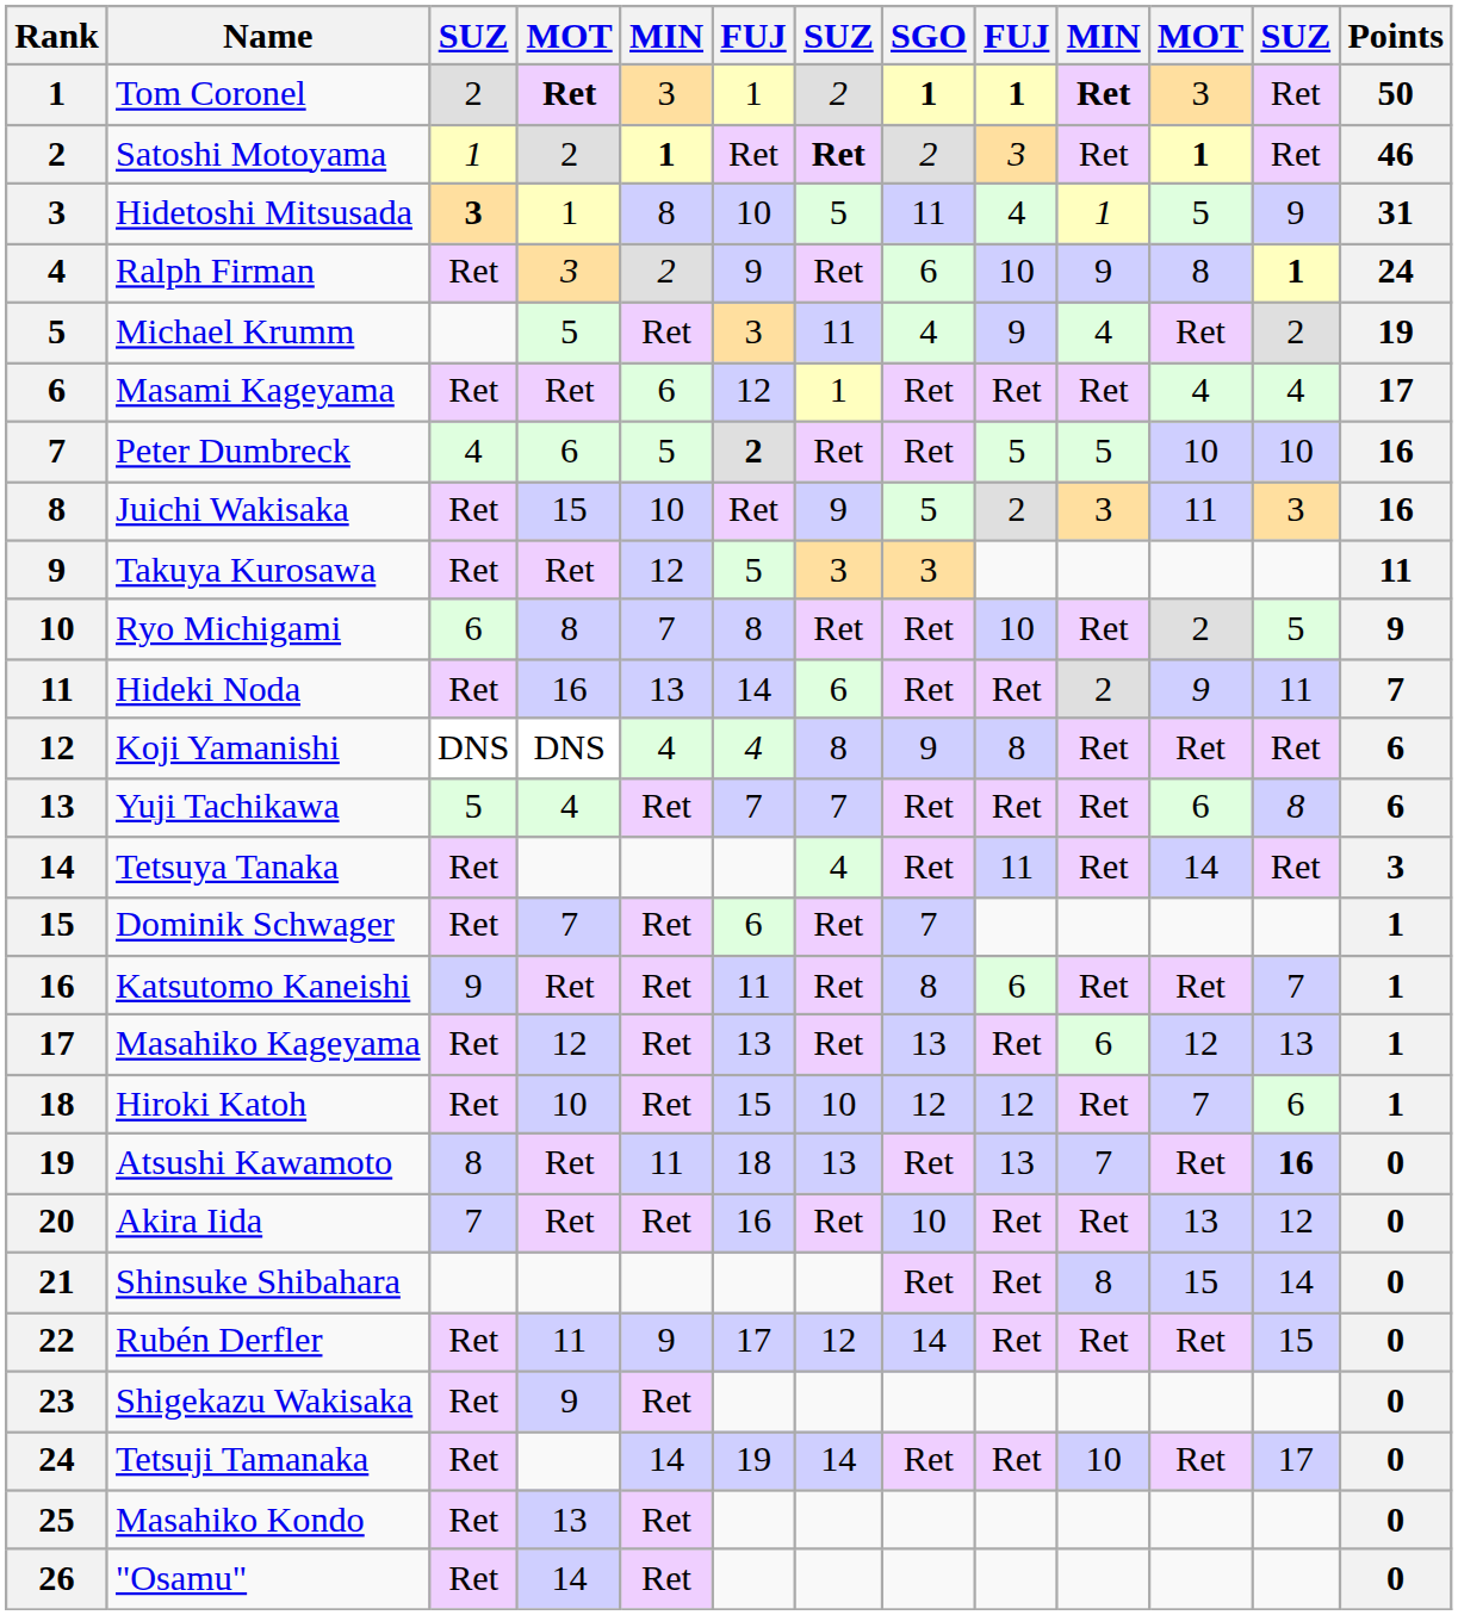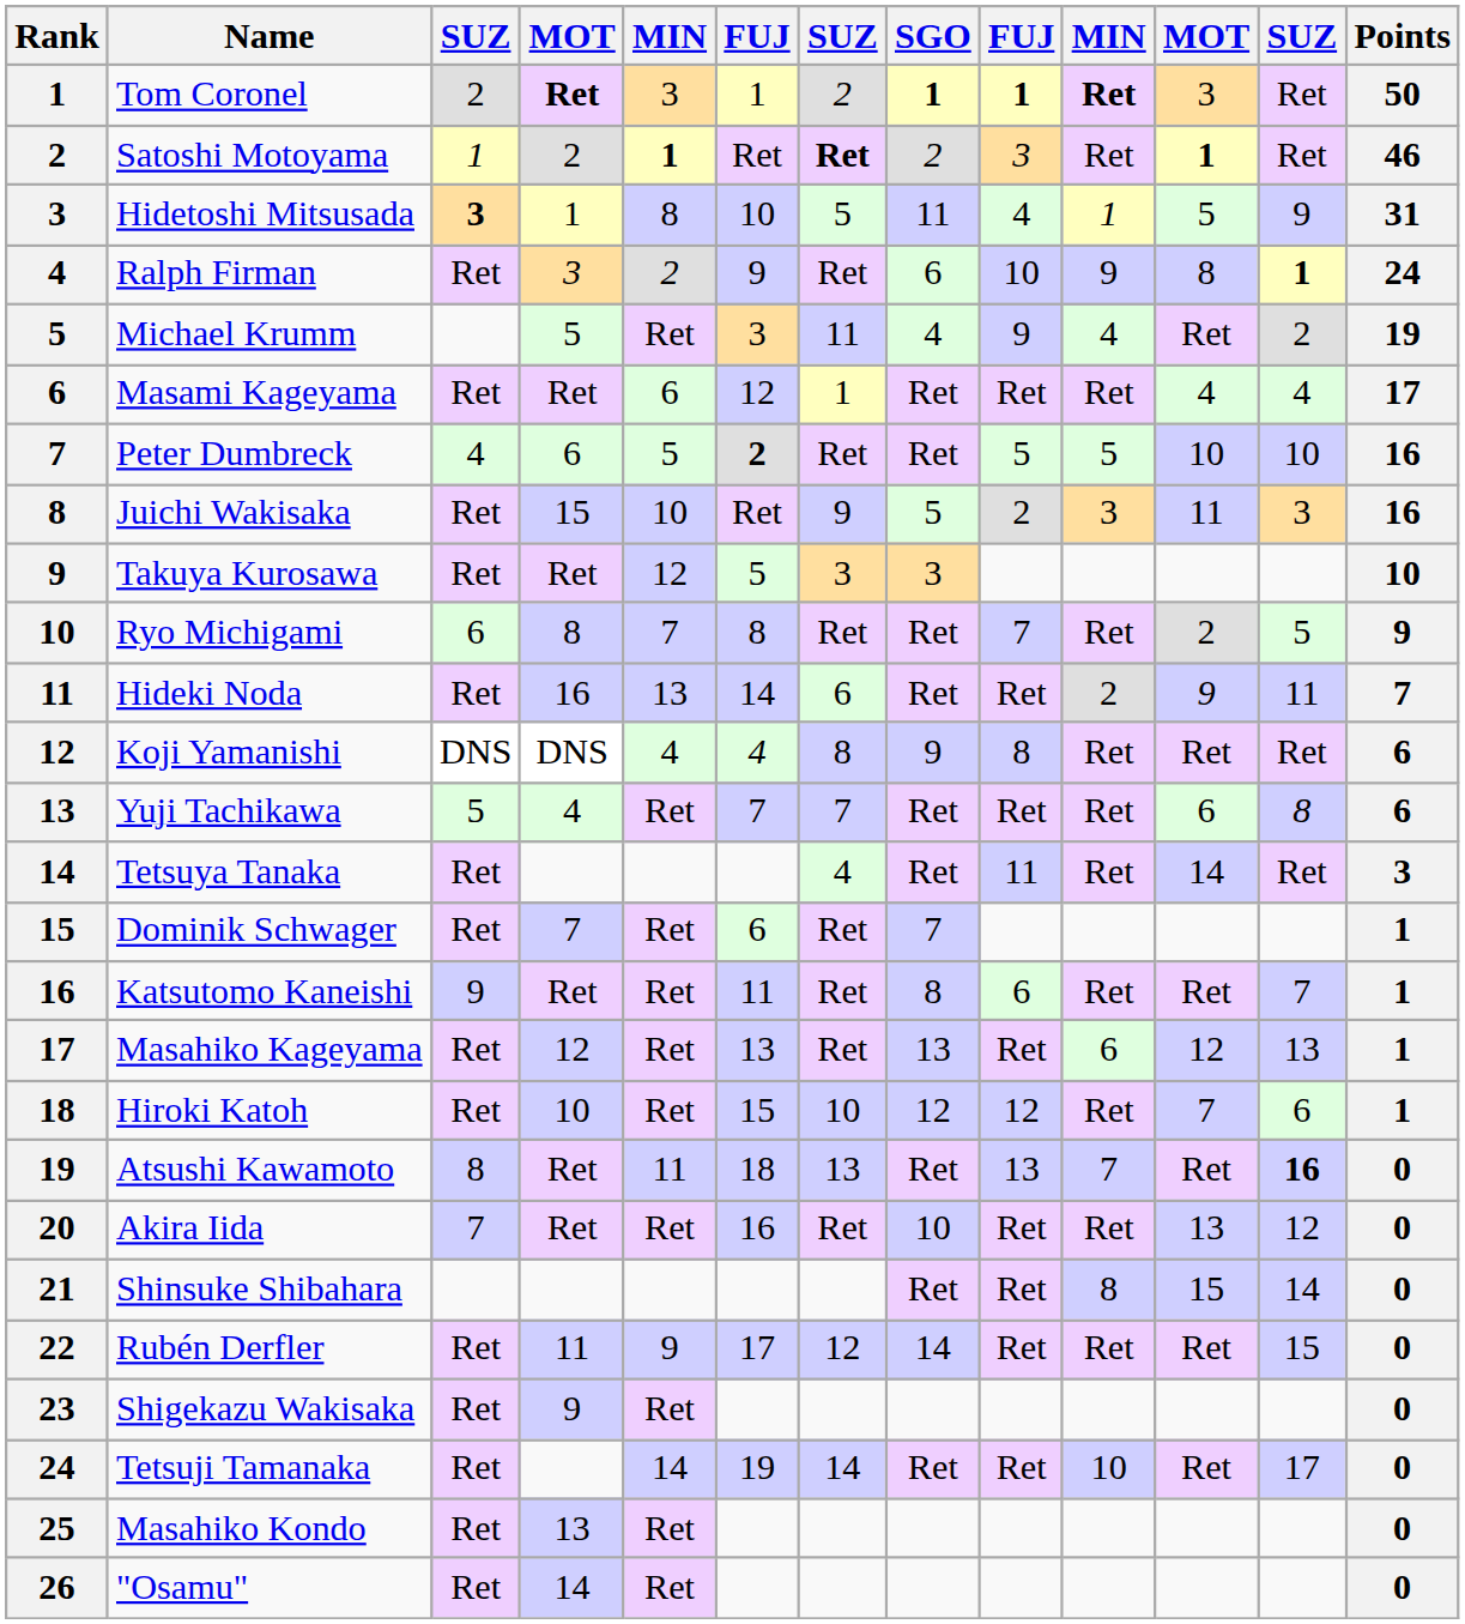 <table class="wikitable" style="font-size: 85%; text-align:center">
 <tr>
 <th>Rank</th>
 <th>Name</th>
 <th><a href='#'>SUZ</a></th>
 <th><a href='#'>MOT</a></th>
 <th><a href='#'>MIN</a></th>
 <th><a href='#'>FUJ</a></th>
 <th><a href='#'>SUZ</a></th>
 <th><a href='#'>SGO</a></th>
 <th><a href='#'>FUJ</a></th>
 <th><a href='#'>MIN</a></th>
 <th><a href='#'>MOT</a></th>
 <th><a href='#'>SUZ</a></th>
 <th>Points</th>
 </tr>
 <tr>
 <th>1</th>
 <td align="left"> <a href='#'>Tom Coronel</a></td>
 <td style="background:#DFDFDF;">2</td>
 <td style="background:#EFCFFF;"><strong>Ret</strong></td>
 <td style="background:#FFDF9F;">3</td>
 <td style="background:#FFFFBF;">1</td>
 <td style="background:#DFDFDF;"><em>2</em></td>
 <td style="background:#FFFFBF;"><strong>1</strong></td>
 <td style="background:#FFFFBF;"><strong>1</strong></td>
 <td style="background:#EFCFFF;"><strong>Ret</strong></td>
 <td style="background:#FFDF9F;">3</td>
 <td style="background:#EFCFFF;">Ret</td>
 <th>50</th>
 </tr>
 <tr>
 <th>2</th>
 <td align="left"> <a href='#'>Satoshi Motoyama</a></td>
 <td style="background:#FFFFBF;"><em>1</em></td>
 <td style="background:#DFDFDF;">2</td>
 <td style="background:#FFFFBF;"><strong>1</strong></td>
 <td style="background:#EFCFFF;">Ret</td>
 <td style="background:#EFCFFF;"><strong>Ret</strong></td>
 <td style="background:#DFDFDF;"><em>2</em></td>
 <td style="background:#FFDF9F;"><em>3</em></td>
 <td style="background:#EFCFFF;">Ret</td>
 <td style="background:#FFFFBF;"><strong>1</strong></td>
 <td style="background:#EFCFFF;">Ret</td>
 <th>46</th>
 </tr>
 <tr>
 <th>3</th>
 <td align="left"> <a href='#'>Hidetoshi Mitsusada</a></td>
 <td style="background:#FFDF9F;"><strong>3</strong></td>
 <td style="background:#FFFFBF;">1</td>
 <td style="background:#CFCFFF;">8</td>
 <td style="background:#CFCFFF;">10</td>
 <td style="background:#DFFFDF;">5</td>
 <td style="background:#CFCFFF;">11</td>
 <td style="background:#DFFFDF;">4</td>
 <td style="background:#FFFFBF;"><em>1</em></td>
 <td style="background:#DFFFDF;">5</td>
 <td style="background:#CFCFFF;">9</td>
 <th>31</th>
 </tr>
 <tr>
 <th>4</th>
 <td align="left"> <a href='#'>Ralph Firman</a></td>
 <td style="background:#EFCFFF;">Ret</td>
 <td style="background:#FFDF9F;"><em>3</em></td>
 <td style="background:#DFDFDF;"><em>2</em></td>
 <td style="background:#CFCFFF;">9</td>
 <td style="background:#EFCFFF;">Ret</td>
 <td style="background:#DFFFDF;">6</td>
 <td style="background:#CFCFFF;">10</td>
 <td style="background:#CFCFFF;">9</td>
 <td style="background:#CFCFFF;">8</td>
 <td style="background:#FFFFBF;"><strong>1</strong></td>
 <th>24</th>
 </tr>
 <tr>
 <th>5</th>
 <td align="left"> <a href='#'>Michael Krumm</a></td>
 <td></td>
 <td style="background:#DFFFDF;">5</td>
 <td style="background:#EFCFFF;">Ret</td>
 <td style="background:#FFDF9F;">3</td>
 <td style="background:#CFCFFF;">11</td>
 <td style="background:#DFFFDF;">4</td>
 <td style="background:#CFCFFF;">9</td>
 <td style="background:#DFFFDF;">4</td>
 <td style="background:#EFCFFF;">Ret</td>
 <td style="background:#DFDFDF;">2</td>
 <th>19</th>
 </tr>
 <tr>
 <th>6</th>
 <td align="left"> <a href='#'>Masami Kageyama</a></td>
 <td style="background:#EFCFFF;">Ret</td>
 <td style="background:#EFCFFF;">Ret</td>
 <td style="background:#DFFFDF;">6</td>
 <td style="background:#CFCFFF;">12</td>
 <td style="background:#FFFFBF;">1</td>
 <td style="background:#EFCFFF;">Ret</td>
 <td style="background:#EFCFFF;">Ret</td>
 <td style="background:#EFCFFF;">Ret</td>
 <td style="background:#DFFFDF;">4</td>
 <td style="background:#DFFFDF;">4</td>
 <th>17</th>
 </tr>
 <tr>
 <th>7</th>
 <td align="left"> <a href='#'>Peter Dumbreck</a></td>
 <td style="background:#DFFFDF;">4</td>
 <td style="background:#DFFFDF;">6</td>
 <td style="background:#DFFFDF;">5</td>
 <td style="background:#DFDFDF;"><strong>2</strong></td>
 <td style="background:#EFCFFF;">Ret</td>
 <td style="background:#EFCFFF;">Ret</td>
 <td style="background:#DFFFDF;">5</td>
 <td style="background:#DFFFDF;">5</td>
 <td style="background:#CFCFFF;">10</td>
 <td style="background:#CFCFFF;">10</td>
 <th>16</th>
 </tr>
 <tr>
 <th>8</th>
 <td align="left"> <a href='#'>Juichi Wakisaka</a></td>
 <td style="background:#EFCFFF;">Ret</td>
 <td style="background:#CFCFFF;">15</td>
 <td style="background:#CFCFFF;">10</td>
 <td style="background:#EFCFFF;">Ret</td>
 <td style="background:#CFCFFF;">9</td>
 <td style="background:#DFFFDF;">5</td>
 <td style="background:#DFDFDF;">2</td>
 <td style="background:#FFDF9F;">3</td>
 <td style="background:#CFCFFF;">11</td>
 <td style="background:#FFDF9F;">3</td>
 <th>16</th>
 </tr>
 <tr>
 <th>9</th>
 <td align="left"> <a href='#'>Takuya Kurosawa</a></td>
 <td style="background:#EFCFFF;">Ret</td>
 <td style="background:#EFCFFF;">Ret</td>
 <td style="background:#CFCFFF;">12</td>
 <td style="background:#DFFFDF;">5</td>
 <td style="background:#FFDF9F;">3</td>
 <td style="background:#FFDF9F;">3</td>
 <td></td>
 <td></td>
 <td></td>
 <td></td>
-<th>11</th>
+<th>10</th>
 </tr>
 <tr>
 <th>10</th>
 <td align="left"> <a href='#'>Ryo Michigami</a></td>
 <td style="background:#DFFFDF;">6</td>
 <td style="background:#CFCFFF;">8</td>
 <td style="background:#CFCFFF;">7</td>
 <td style="background:#CFCFFF;">8</td>
 <td style="background:#EFCFFF;">Ret</td>
 <td style="background:#EFCFFF;">Ret</td>
-<td style="background:#CFCFFF;">10</td>
+<td style="background:#CFCFFF;">7</td>
 <td style="background:#EFCFFF;">Ret</td>
 <td style="background:#DFDFDF;">2</td>
 <td style="background:#DFFFDF;">5</td>
 <th>9</th>
 </tr>
 <tr>
 <th>11</th>
 <td align="left"> <a href='#'>Hideki Noda</a></td>
 <td style="background:#EFCFFF;">Ret</td>
 <td style="background:#CFCFFF;">16</td>
 <td style="background:#CFCFFF;">13</td>
 <td style="background:#CFCFFF;">14</td>
 <td style="background:#DFFFDF;">6</td>
 <td style="background:#EFCFFF;">Ret</td>
 <td style="background:#EFCFFF;">Ret</td>
 <td style="background:#DFDFDF;">2</td>
 <td style="background:#CFCFFF;"><em>9</em></td>
 <td style="background:#CFCFFF;">11</td>
 <th>7</th>
 </tr>
 <tr>
 <th>12</th>
 <td align="left"> <a href='#'>Koji Yamanishi</a></td>
 <td style="background:#FFFFFF;">DNS</td>
 <td style="background:#FFFFFF;">DNS</td>
 <td style="background:#DFFFDF;">4</td>
 <td style="background:#DFFFDF;"><em>4</em></td>
 <td style="background:#CFCFFF;">8</td>
 <td style="background:#CFCFFF;">9</td>
 <td style="background:#CFCFFF;">8</td>
 <td style="background:#EFCFFF;">Ret</td>
 <td style="background:#EFCFFF;">Ret</td>
 <td style="background:#EFCFFF;">Ret</td>
 <th>6</th>
 </tr>
 <tr>
 <th>13</th>
 <td align="left"> <a href='#'>Yuji Tachikawa</a></td>
 <td style="background:#DFFFDF;">5</td>
 <td style="background:#DFFFDF;">4</td>
 <td style="background:#EFCFFF;">Ret</td>
 <td style="background:#CFCFFF;">7</td>
 <td style="background:#CFCFFF;">7</td>
 <td style="background:#EFCFFF;">Ret</td>
 <td style="background:#EFCFFF;">Ret</td>
 <td style="background:#EFCFFF;">Ret</td>
 <td style="background:#DFFFDF;">6</td>
 <td style="background:#CFCFFF;"><em>8</em></td>
 <th>6</th>
 </tr>
 <tr>
 <th>14</th>
 <td align="left"> <a href='#'>Tetsuya Tanaka</a></td>
 <td style="background:#EFCFFF;">Ret</td>
 <td></td>
 <td></td>
 <td></td>
 <td style="background:#DFFFDF;">4</td>
 <td style="background:#EFCFFF;">Ret</td>
 <td style="background:#CFCFFF;">11</td>
 <td style="background:#EFCFFF;">Ret</td>
 <td style="background:#CFCFFF;">14</td>
 <td style="background:#EFCFFF;">Ret</td>
 <th>3</th>
 </tr>
 <tr>
 <th>15</th>
 <td align="left"> <a href='#'>Dominik Schwager</a></td>
 <td style="background:#EFCFFF;">Ret</td>
 <td style="background:#CFCFFF;">7</td>
 <td style="background:#EFCFFF;">Ret</td>
 <td style="background:#DFFFDF;">6</td>
 <td style="background:#EFCFFF;">Ret</td>
 <td style="background:#CFCFFF;">7</td>
 <td></td>
 <td></td>
 <td></td>
 <td></td>
 <th>1</th>
 </tr>
 <tr>
 <th>16</th>
 <td align="left"> <a href='#'>Katsutomo Kaneishi</a></td>
 <td style="background:#CFCFFF;">9</td>
 <td style="background:#EFCFFF;">Ret</td>
 <td style="background:#EFCFFF;">Ret</td>
 <td style="background:#CFCFFF;">11</td>
 <td style="background:#EFCFFF;">Ret</td>
 <td style="background:#CFCFFF;">8</td>
 <td style="background:#DFFFDF;">6</td>
 <td style="background:#EFCFFF;">Ret</td>
 <td style="background:#EFCFFF;">Ret</td>
 <td style="background:#CFCFFF;">7</td>
 <th>1</th>
 </tr>
 <tr>
 <th>17</th>
 <td align="left"> <a href='#'>Masahiko Kageyama</a></td>
 <td style="background:#EFCFFF;">Ret</td>
 <td style="background:#CFCFFF;">12</td>
 <td style="background:#EFCFFF;">Ret</td>
 <td style="background:#CFCFFF;">13</td>
 <td style="background:#EFCFFF;">Ret</td>
 <td style="background:#CFCFFF;">13</td>
 <td style="background:#EFCFFF;">Ret</td>
 <td style="background:#DFFFDF;">6</td>
 <td style="background:#CFCFFF;">12</td>
 <td style="background:#CFCFFF;">13</td>
 <th>1</th>
 </tr>
 <tr>
 <th>18</th>
 <td align="left"> <a href='#'>Hiroki Katoh</a></td>
 <td style="background:#EFCFFF;">Ret</td>
 <td style="background:#CFCFFF;">10</td>
 <td style="background:#EFCFFF;">Ret</td>
 <td style="background:#CFCFFF;">15</td>
 <td style="background:#CFCFFF;">10</td>
 <td style="background:#CFCFFF;">12</td>
 <td style="background:#CFCFFF;">12</td>
 <td style="background:#EFCFFF;">Ret</td>
 <td style="background:#CFCFFF;">7</td>
 <td style="background:#DFFFDF;">6</td>
 <th>1</th>
 </tr>
 <tr>
 <th>19</th>
 <td align="left"> <a href='#'>Atsushi Kawamoto</a></td>
 <td style="background:#CFCFFF;">8</td>
 <td style="background:#EFCFFF;">Ret</td>
 <td style="background:#CFCFFF;">11</td>
 <td style="background:#CFCFFF;">18</td>
 <td style="background:#CFCFFF;">13</td>
 <td style="background:#EFCFFF;">Ret</td>
 <td style="background:#CFCFFF;">13</td>
 <td style="background:#CFCFFF;">7</td>
 <td style="background:#EFCFFF;">Ret</td>
 <td style="background:#CFCFFF;"><strong>16</strong></td>
 <th>0</th>
 </tr>
 <tr>
 <th>20</th>
 <td align="left"> <a href='#'>Akira Iida</a></td>
 <td style="background:#CFCFFF;">7</td>
 <td style="background:#EFCFFF;">Ret</td>
 <td style="background:#EFCFFF;">Ret</td>
 <td style="background:#CFCFFF;">16</td>
 <td style="background:#EFCFFF;">Ret</td>
 <td style="background:#CFCFFF;">10</td>
 <td style="background:#EFCFFF;">Ret</td>
 <td style="background:#EFCFFF;">Ret</td>
 <td style="background:#CFCFFF;">13</td>
 <td style="background:#CFCFFF;">12</td>
 <th>0</th>
 </tr>
 <tr>
 <th>21</th>
 <td align="left"> <a href='#'>Shinsuke Shibahara</a></td>
 <td></td>
 <td></td>
 <td></td>
 <td></td>
 <td></td>
 <td style="background:#EFCFFF;">Ret</td>
 <td style="background:#EFCFFF;">Ret</td>
 <td style="background:#CFCFFF;">8</td>
 <td style="background:#CFCFFF;">15</td>
 <td style="background:#CFCFFF;">14</td>
 <th>0</th>
 </tr>
 <tr>
 <th>22</th>
 <td align="left"> <a href='#'>Rubén Derfler</a></td>
 <td style="background:#EFCFFF;">Ret</td>
 <td style="background:#CFCFFF;">11</td>
 <td style="background:#CFCFFF;">9</td>
 <td style="background:#CFCFFF;">17</td>
 <td style="background:#CFCFFF;">12</td>
 <td style="background:#CFCFFF;">14</td>
 <td style="background:#EFCFFF;">Ret</td>
 <td style="background:#EFCFFF;">Ret</td>
 <td style="background:#EFCFFF;">Ret</td>
 <td style="background:#CFCFFF;">15</td>
 <th>0</th>
 </tr>
 <tr>
 <th>23</th>
 <td align="left"> <a href='#'>Shigekazu Wakisaka</a></td>
 <td style="background:#EFCFFF;">Ret</td>
 <td style="background:#CFCFFF;">9</td>
 <td style="background:#EFCFFF;">Ret</td>
 <td></td>
 <td></td>
 <td></td>
 <td></td>
 <td></td>
 <td></td>
 <td></td>
 <th>0</th>
 </tr>
 <tr>
 <th>24</th>
 <td align="left"> <a href='#'>Tetsuji Tamanaka</a></td>
 <td style="background:#EFCFFF;">Ret</td>
 <td></td>
 <td style="background:#CFCFFF;">14</td>
 <td style="background:#CFCFFF;">19</td>
 <td style="background:#CFCFFF;">14</td>
 <td style="background:#EFCFFF;">Ret</td>
 <td style="background:#EFCFFF;">Ret</td>
 <td style="background:#CFCFFF;">10</td>
 <td style="background:#EFCFFF;">Ret</td>
 <td style="background:#CFCFFF;">17</td>
 <th>0</th>
 </tr>
 <tr>
 <th>25</th>
 <td align="left"> <a href='#'>Masahiko Kondo</a></td>
 <td style="background:#EFCFFF;">Ret</td>
 <td style="background:#CFCFFF;">13</td>
 <td style="background:#EFCFFF;">Ret</td>
 <td></td>
 <td></td>
 <td></td>
 <td></td>
 <td></td>
 <td></td>
 <td></td>
 <th>0</th>
 </tr>
 <tr>
 <th>26</th>
 <td align="left"> <a href='#'>"Osamu"</a></td>
 <td style="background:#EFCFFF;">Ret</td>
 <td style="background:#CFCFFF;">14</td>
 <td style="background:#EFCFFF;">Ret</td>
 <td></td>
 <td></td>
 <td></td>
 <td></td>
 <td></td>
 <td></td>
 <td></td>
 <th>0</th>
 </tr>
 </table>
